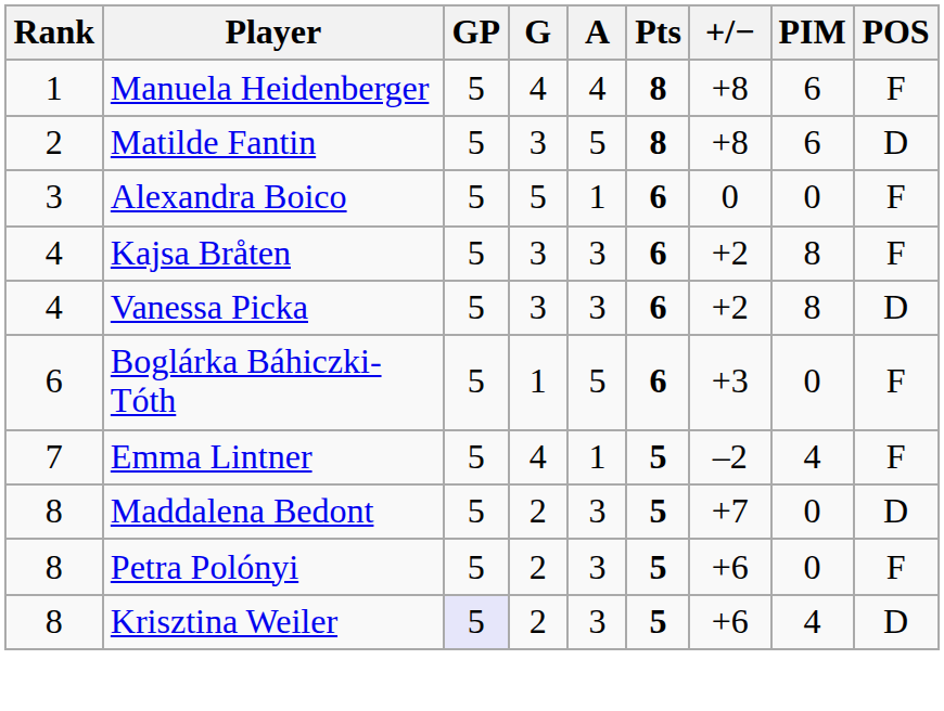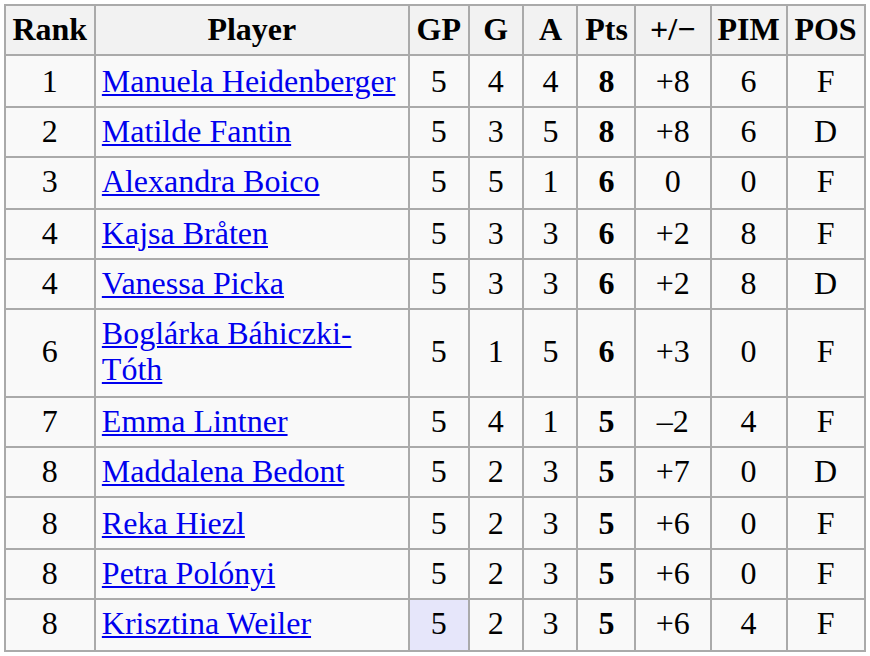 <table class="wikitable sortable" style="text-align:center;">
 <tr>
 <th width=30>Rank</th>
 <th width=150>Player</th>
 <th width=20>GP</th>
 <th width=20>G</th>
 <th width=20>A</th>
 <th width=20>Pts</th>
 <th width=30>+/−</th>
 <th width=30>PIM</th>
 <th width=30>POS</th>
 </tr>
 <tr>
 <td>1</td>
 <td align=left> <a href='#'>Manuela Heidenberger</a></td>
 <td>5</td>
 <td>4</td>
 <td>4</td>
 <td><strong>8</strong></td>
 <td>+8</td>
 <td>6</td>
 <td>F</td>
 </tr>
 <tr>
 <td>2</td>
 <td align=left> <a href='#'>Matilde Fantin</a></td>
 <td>5</td>
 <td>3</td>
 <td>5</td>
 <td><strong>8</strong></td>
 <td>+8</td>
 <td>6</td>
 <td>D</td>
 </tr>
 <tr>
 <td>3</td>
 <td align=left> <a href='#'>Alexandra Boico</a></td>
 <td>5</td>
 <td>5</td>
 <td>1</td>
 <td><strong>6</strong></td>
 <td>0</td>
 <td>0</td>
 <td>F</td>
 </tr>
 <tr>
 <td>4</td>
 <td align=left> <a href='#'>Kajsa Bråten</a></td>
 <td>5</td>
 <td>3</td>
 <td>3</td>
 <td><strong>6</strong></td>
 <td>+2</td>
 <td>8</td>
 <td>F</td>
 </tr>
 <tr>
 <td>4</td>
 <td align=left> <a href='#'>Vanessa Picka</a></td>
 <td>5</td>
 <td>3</td>
 <td>3</td>
 <td><strong>6</strong></td>
 <td>+2</td>
 <td>8</td>
 <td>D</td>
 </tr>
 <tr>
 <td>6</td>
 <td align=left> <a href='#'>Boglárka Báhiczki-Tóth</a></td>
 <td>5</td>
 <td>1</td>
 <td>5</td>
 <td><strong>6</strong></td>
 <td>+3</td>
 <td>0</td>
 <td>F</td>
 </tr>
 <tr>
 <td>7</td>
 <td align=left> <a href='#'>Emma Lintner</a></td>
 <td>5</td>
 <td>4</td>
 <td>1</td>
 <td><strong>5</strong></td>
 <td>–2</td>
 <td>4</td>
 <td>F</td>
 </tr>
 <tr>
 <td>8</td>
 <td align=left> <a href='#'>Maddalena Bedont</a></td>
 <td>5</td>
 <td>2</td>
 <td>3</td>
 <td><strong>5</strong></td>
 <td>+7</td>
 <td>0</td>
 <td>D</td>
 </tr>
 <tr>
 <td>8</td>
+<td align=left> <a href='#'>Reka Hiezl</a></td>
+<td>5</td>
+<td>2</td>
+<td>3</td>
+<td><strong>5</strong></td>
+<td>+6</td>
+<td>0</td>
+<td>F</td>
+</tr>
+<tr>
+<td>8</td>
 <td align=left> <a href='#'>Petra Polónyi</a></td>
 <td>5</td>
 <td>2</td>
 <td>3</td>
 <td><strong>5</strong></td>
 <td>+6</td>
 <td>0</td>
 <td>F</td>
 </tr>
 <tr>
 <td>8</td>
 <td align=left> <a href='#'>Krisztina Weiler</a></td>
 <td style="background: lavender;">5</td>
 <td>2</td>
 <td>3</td>
 <td><strong>5</strong></td>
 <td>+6</td>
 <td>4</td>
-<td>D</td>
+<td>F</td>
 </tr>
 </table>
